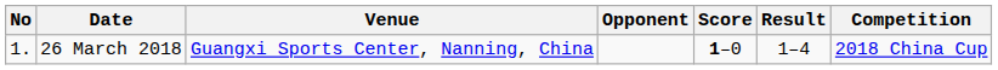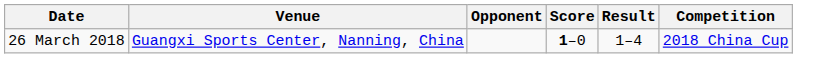 <table class="wikitable" style="font-size:100%;">
 <tr>
-<th>No</th>
 <th>Date</th>
 <th>Venue</th>
 <th>Opponent</th>
 <th>Score</th>
 <th>Result</th>
 <th>Competition</th>
 </tr>
 <tr>
-<td>1.</td>
 <td>26 March 2018</td>
 <td><a href='#'>Guangxi Sports Center</a>, <a href='#'>Nanning</a>, <a href='#'>China</a></td>
 <td></td>
 <td align=center><strong>1</strong>–0</td>
 <td align=center>1–4</td>
 <td><a href='#'>2018 China Cup</a></td>
 </tr>
 </table>
